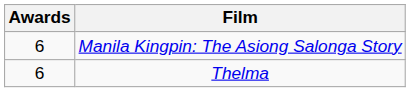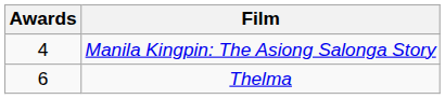 <table class="wikitable" style="text-align:center;">
 <tr>
 <th scope="col" width="55">Awards</th>
 <th scope="col" align="center">Film</th>
 </tr>
 <tr>
-<td style="text-align:center">6</td>
+<td style="text-align:center">4</td>
 <td><em><a href='#'>Manila Kingpin: The Asiong Salonga Story</a></em></td>
 </tr>
 <tr>
 <td style="text-align:center">6</td>
 <td><em><a href='#'>Thelma</a></em></td>
 </tr>
 </table>
